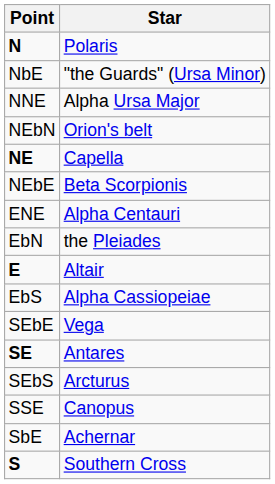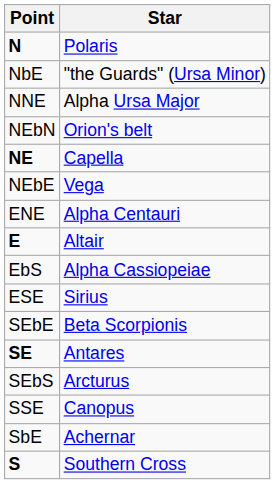 <table class="wikitable">
 <tr valign="top">
 <th>Point</th>
 <th>Star</th>
 </tr>
 <tr valign="top">
 <td><strong>N</strong></td>
 <td><a href='#'>Polaris</a></td>
 </tr>
 <tr valign="top">
 <td>NbE</td>
 <td>"the Guards" (<a href='#'>Ursa Minor</a>)</td>
 </tr>
 <tr valign="top">
 <td>NNE</td>
 <td>Alpha <a href='#'>Ursa Major</a></td>
 </tr>
 <tr valign="top">
 <td>NEbN</td>
 <td><a href='#'>Orion's belt</a></td>
 </tr>
 <tr valign="top">
 <td><strong>NE</strong></td>
 <td><a href='#'>Capella</a></td>
 </tr>
 <tr valign="top">
 <td>NEbE</td>
-<td><a href='#'>Beta Scorpionis</a></td>
+<td><a href='#'>Vega</a></td>
 </tr>
 <tr valign="top">
 <td>ENE</td>
 <td><a href='#'>Alpha Centauri</a></td>
-</tr>
-<tr valign="top">
-<td>EbN</td>
-<td>the <a href='#'>Pleiades</a></td>
 </tr>
 <tr valign="top">
 <td><strong>E</strong></td>
 <td><a href='#'>Altair</a></td>
 </tr>
 <tr valign="top">
 <td>EbS</td>
 <td><a href='#'>Alpha Cassiopeiae</a></td>
 </tr>
 <tr valign="top">
+<td>ESE</td>
+<td><a href='#'>Sirius</a></td>
+</tr>
+<tr valign="top">
 <td>SEbE</td>
-<td><a href='#'>Vega</a></td>
+<td><a href='#'>Beta Scorpionis</a></td>
 </tr>
 <tr valign="top">
 <td><strong>SE</strong></td>
 <td><a href='#'>Antares</a></td>
 </tr>
 <tr valign="top">
 <td>SEbS</td>
 <td><a href='#'>Arcturus</a></td>
 </tr>
 <tr valign="top">
 <td>SSE</td>
 <td><a href='#'>Canopus</a></td>
 </tr>
 <tr valign="top">
 <td>SbE</td>
 <td><a href='#'>Achernar</a></td>
 </tr>
 <tr valign="top">
 <td><strong>S</strong></td>
 <td><a href='#'>Southern Cross</a></td>
 </tr>
 </table>
